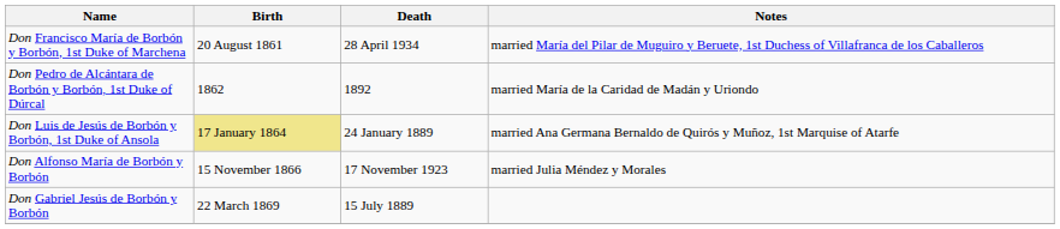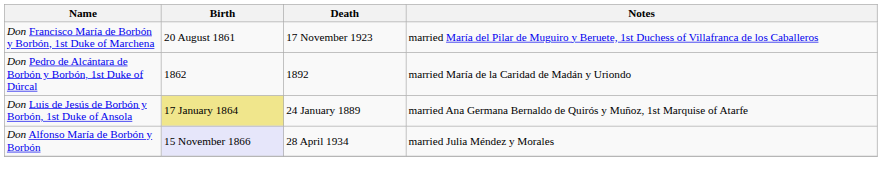 <table class="wikitable sortable">
 <tr>
 <th width="18%">Name</th>
 <th width="14%">Birth</th>
 <th width="14%">Death</th>
 <th width="62%">Notes</th>
 </tr>
 <tr>
 <td><em>Don</em> <a href='#'>Francisco María de Borbón y Borbón, 1st Duke of Marchena</a></td>
 <td>20 August 1861</td>
-<td>28 April 1934</td>
+<td>17 November 1923</td>
 <td>married <a href='#'>María del Pilar de Muguiro y Beruete, 1st Duchess of Villafranca de los Caballeros</a></td>
 </tr>
 <tr>
 <td><em>Don</em> <a href='#'>Pedro de Alcántara de Borbón y Borbón, 1st Duke of Dúrcal</a></td>
 <td>1862</td>
 <td>1892</td>
 <td>married María de la Caridad de Madán y Uriondo</td>
 </tr>
 <tr>
 <td><em>Don</em> <a href='#'>Luis de Jesús de Borbón y Borbón, 1st Duke of Ansola</a></td>
 <td style="background: khaki;">17 January 1864</td>
 <td>24 January 1889</td>
 <td>married Ana Germana Bernaldo de Quirós y Muñoz, 1st Marquise of Atarfe</td>
 </tr>
 <tr>
 <td><em>Don</em> <a href='#'>Alfonso María de Borbón y Borbón</a></td>
-<td>15 November 1866</td>
-<td>17 November 1923</td>
+<td style="background: lavender;">15 November 1866</td>
+<td>28 April 1934</td>
 <td>married Julia Méndez y Morales</td>
-</tr>
-<tr>
-<td><em>Don</em> <a href='#'>Gabriel Jesús de Borbón y Borbón</a></td>
-<td>22 March 1869</td>
-<td>15 July 1889</td>
-<td></td>
 </tr>
 <tr>
 </tr>
 </table>
